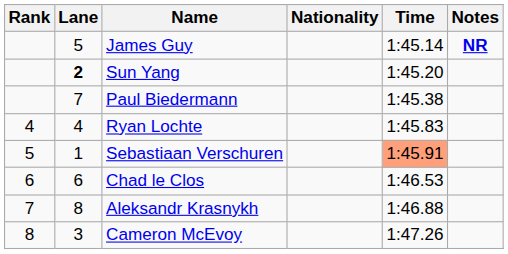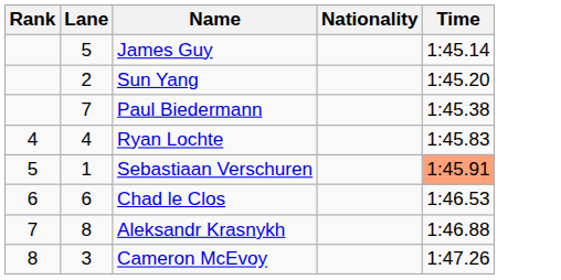 <table class="wikitable sortable" style="text-align:center">
 <tr>
 <th>Rank</th>
 <th>Lane</th>
 <th>Name</th>
 <th>Nationality</th>
 <th>Time</th>
-<th>Notes</th>
 </tr>
 <tr>
 <td></td>
 <td>5</td>
 <td align=left><a href='#'>James Guy</a></td>
 <td align=left></td>
 <td>1:45.14</td>
-<td><strong><a href='#'>NR</a></strong></td>
 </tr>
 <tr>
 <td></td>
-<td><strong>2</strong></td>
+<td>2</td>
 <td align=left><a href='#'>Sun Yang</a></td>
 <td align=left></td>
 <td>1:45.20</td>
-<td></td>
 </tr>
 <tr>
 <td></td>
 <td>7</td>
 <td align=left><a href='#'>Paul Biedermann</a></td>
 <td align=left></td>
 <td>1:45.38</td>
-<td></td>
 </tr>
 <tr>
 <td>4</td>
 <td>4</td>
 <td align=left><a href='#'>Ryan Lochte</a></td>
 <td align=left></td>
 <td>1:45.83</td>
-<td></td>
 </tr>
 <tr>
 <td>5</td>
 <td>1</td>
 <td align=left><a href='#'>Sebastiaan Verschuren</a></td>
 <td align=left></td>
 <td style="background: lightsalmon;">1:45.91</td>
-<td></td>
 </tr>
 <tr>
 <td>6</td>
 <td>6</td>
 <td align=left><a href='#'>Chad le Clos</a></td>
 <td align=left></td>
 <td>1:46.53</td>
-<td></td>
 </tr>
 <tr>
 <td>7</td>
 <td>8</td>
 <td align=left><a href='#'>Aleksandr Krasnykh</a></td>
 <td align=left></td>
 <td>1:46.88</td>
-<td></td>
 </tr>
 <tr>
 <td>8</td>
 <td>3</td>
 <td align=left><a href='#'>Cameron McEvoy</a></td>
 <td align=left></td>
 <td>1:47.26</td>
-<td></td>
 </tr>
 </table>
